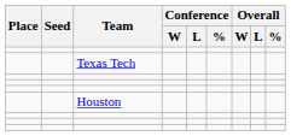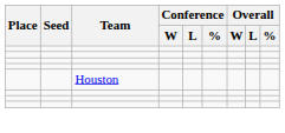 <table class=wikitable>
 <tr>
 <th rowspan ="2">Place</th>
 <th rowspan ="2">Seed</th>
 <th rowspan ="2" width= "100pt">Team</th>
 <th colspan = "3">Conference</th>
 <th colspan ="3">Overall</th>
 </tr>
 <tr>
 <th>W</th>
 <th>L</th>
 <th>%</th>
 <th>W</th>
 <th>L</th>
 <th>%</th>
 </tr>
 <tr>
 <td></td>
 <td></td>
 <td></td>
-<td></td>
-<td></td>
-<td></td>
-<td></td>
-<td></td>
-<td></td>
-</tr>
-<tr>
-<td></td>
-<td></td>
-<td><a href='#'>Texas Tech</a></td>
 <td></td>
 <td></td>
 <td></td>
 <td></td>
 <td></td>
 <td></td>
 </tr>
 <tr>
 <td></td>
 <td></td>
 <td></td>
 <td></td>
 <td></td>
 <td></td>
 <td></td>
 <td></td>
 <td></td>
 </tr>
 <tr>
 <td></td>
 <td></td>
 <td></td>
 <td></td>
 <td></td>
 <td></td>
 <td></td>
 <td></td>
 <td></td>
 </tr>
 <tr>
 <td></td>
 <td></td>
 <td></td>
 <td></td>
 <td></td>
 <td></td>
 <td></td>
 <td></td>
 <td></td>
 </tr>
 <tr>
 <td></td>
 <td></td>
 <td><a href='#'>Houston</a></td>
 <td></td>
 <td></td>
 <td></td>
 <td></td>
 <td></td>
 <td></td>
 </tr>
 <tr>
 <td></td>
 <td></td>
 <td></td>
 <td></td>
 <td></td>
 <td></td>
 <td></td>
 <td></td>
 <td></td>
 </tr>
 <tr>
 <td></td>
 <td></td>
 <td></td>
 <td></td>
 <td></td>
 <td></td>
 <td></td>
 <td></td>
 <td></td>
 </tr>
 <tr>
 <td></td>
 <td></td>
 <td></td>
 <td></td>
 <td></td>
 <td></td>
 <td></td>
 <td></td>
 <td></td>
 </tr>
 </table>
